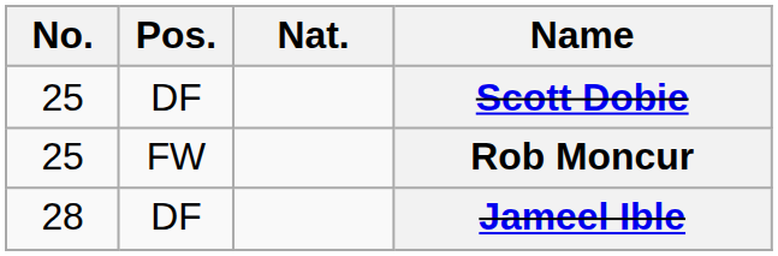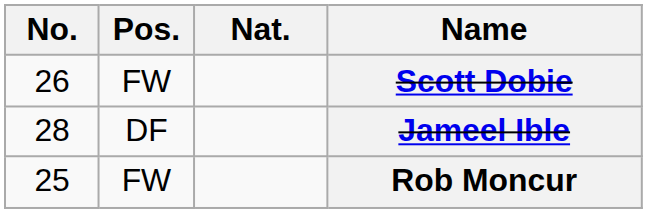 <table class="wikitable plainrowheaders" style="text-align:center">
 <tr>
 <th width=40>No.</th>
 <th width=40>Pos.</th>
 <th width=60>Nat.</th>
 <th width=150 scope=col>Name</th>
 </tr>
 <tr>
-<td>25</td>
+<td>26</td>
+<td>FW</td>
+<td align=left></td>
+<th scope=row><s><a href='#'>Scott Dobie</a></s> </th>
+</tr>
+<tr>
+<td>28</td>
 <td>DF</td>
 <td align=left></td>
-<th scope=row><s><a href='#'>Scott Dobie</a></s> </th>
+<th scope=row><s><a href='#'>Jameel Ible</a></s> </th>
 </tr>
 <tr>
 <td>25</td>
 <td>FW</td>
 <td align=left></td>
 <th scope=row>Rob Moncur</th>
 </tr>
-<tr>
-<td>28</td>
-<td>DF</td>
-<td align=left></td>
-<th scope=row><s><a href='#'>Jameel Ible</a></s> </th>
-</tr>
 </table>
